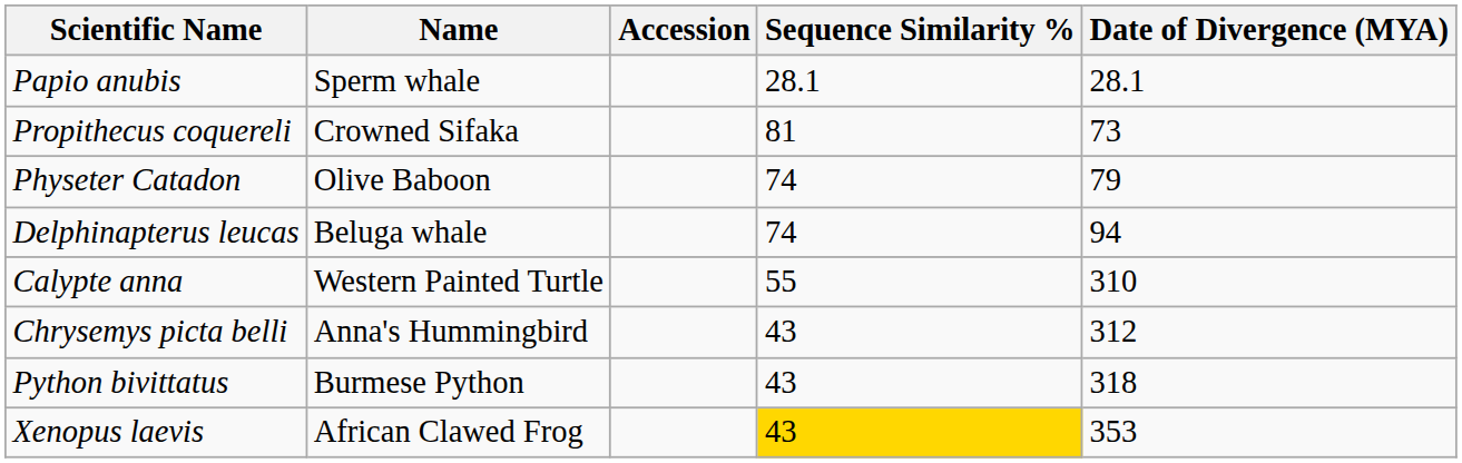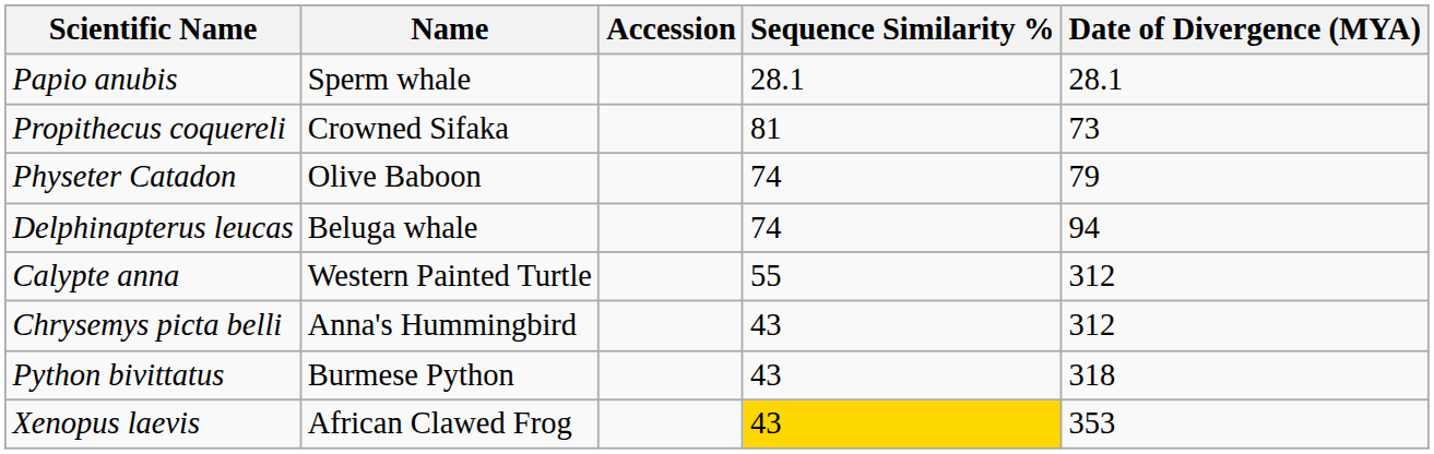 <table class="wikitable sortable">
 <tr>
 <th>Scientific Name</th>
 <th>Name</th>
 <th>Accession</th>
 <th>Sequence Similarity %</th>
 <th>Date of Divergence (MYA)</th>
 </tr>
 <tr>
 <td><em>Papio anubis</em></td>
 <td>Sperm whale</td>
 <td></td>
 <td>28.1</td>
 <td>28.1</td>
 </tr>
 <tr>
 <td><em>Propithecus coquereli</em></td>
 <td>Crowned Sifaka</td>
 <td></td>
 <td>81</td>
 <td>73</td>
 </tr>
 <tr>
 <td><em>Physeter Catadon</em></td>
 <td>Olive Baboon</td>
 <td></td>
 <td>74</td>
 <td>79</td>
 </tr>
 <tr>
 <td><em>Delphinapterus leucas</em></td>
 <td>Beluga whale</td>
 <td></td>
 <td>74</td>
 <td>94</td>
 </tr>
 <tr>
 <td><em>Calypte anna</em></td>
 <td>Western Painted Turtle</td>
 <td></td>
 <td>55</td>
-<td>310</td>
+<td>312</td>
 </tr>
 <tr>
 <td><em>Chrysemys picta belli</em></td>
 <td>Anna's Hummingbird</td>
 <td></td>
 <td>43</td>
 <td>312</td>
 </tr>
 <tr>
 <td><em>Python bivittatus</em></td>
 <td>Burmese Python</td>
 <td></td>
 <td>43</td>
 <td>318</td>
 </tr>
 <tr>
 <td><em>Xenopus laevis</em></td>
 <td>African Clawed Frog</td>
 <td></td>
 <td style="background: gold;">43</td>
 <td>353</td>
 </tr>
 </table>
